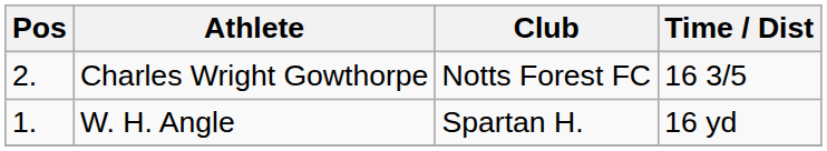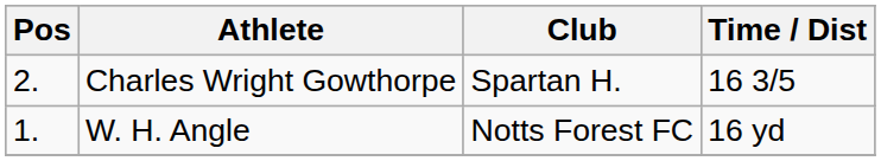 <table class="wikitable">
 <tr>
 <th>Pos</th>
 <th>Athlete</th>
 <th>Club</th>
 <th>Time / Dist</th>
 </tr>
 <tr>
 <td>2.</td>
 <td>Charles Wright Gowthorpe</td>
-<td>Notts Forest FC</td>
+<td>Spartan H.</td>
 <td>16 3/5</td>
 </tr>
 <tr>
 <td>1.</td>
 <td>W. H. Angle</td>
-<td>Spartan H.</td>
+<td>Notts Forest FC</td>
 <td>16 yd</td>
 </tr>
 <tr>
 </tr>
 </table>
